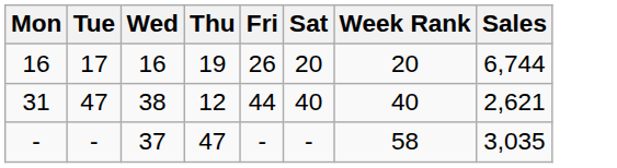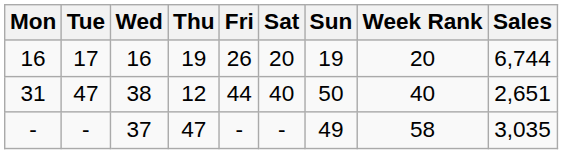 <table class="wikitable">
 <tr>
 <th>Mon</th>
 <th>Tue</th>
 <th>Wed</th>
 <th>Thu</th>
 <th>Fri</th>
 <th>Sat</th>
+<th>Sun</th>
 <th>Week Rank</th>
 <th>Sales</th>
 </tr>
 <tr align="center">
 <td>16</td>
 <td>17</td>
 <td>16</td>
 <td>19</td>
 <td>26</td>
 <td>20</td>
+<td>19</td>
 <td>20</td>
 <td>6,744</td>
 </tr>
 <tr align="center">
 <td>31</td>
 <td>47</td>
 <td>38</td>
 <td>12</td>
 <td>44</td>
 <td>40</td>
+<td>50</td>
 <td>40</td>
-<td>2,621</td>
+<td>2,651</td>
 </tr>
 <tr align="center">
 <td>-</td>
 <td>-</td>
 <td>37</td>
 <td>47</td>
 <td>-</td>
 <td>-</td>
+<td>49</td>
 <td>58</td>
 <td>3,035</td>
 </tr>
 </table>
